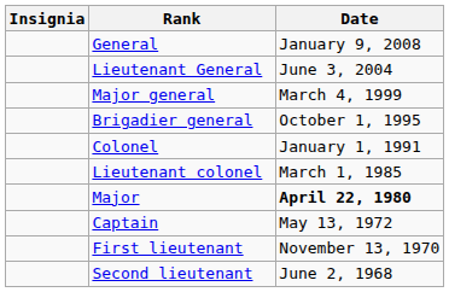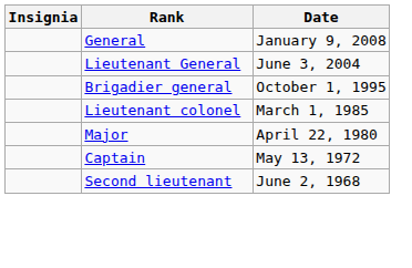 <table class="wikitable">
 <tr>
 <th>Insignia</th>
 <th>Rank</th>
 <th>Date</th>
 </tr>
 <tr>
 <td></td>
 <td><a href='#'>General</a></td>
 <td>January 9, 2008</td>
 </tr>
 <tr>
 <td></td>
 <td><a href='#'>Lieutenant General</a> </td>
 <td>June 3, 2004</td>
 </tr>
 <tr>
 <td></td>
-<td><a href='#'>Major general</a></td>
-<td>March 4, 1999</td>
-</tr>
-<tr>
-<td></td>
 <td><a href='#'>Brigadier general</a></td>
 <td>October 1, 1995</td>
-</tr>
-<tr>
-<td></td>
-<td><a href='#'>Colonel</a></td>
-<td>January 1, 1991</td>
 </tr>
 <tr>
 <td></td>
 <td><a href='#'>Lieutenant colonel</a></td>
 <td>March 1, 1985</td>
 </tr>
 <tr>
 <td></td>
 <td><a href='#'>Major</a></td>
-<td><strong>April 22, 1980</strong></td>
+<td>April 22, 1980</td>
 </tr>
 <tr>
 <td></td>
 <td><a href='#'>Captain</a></td>
 <td>May 13, 1972</td>
-</tr>
-<tr>
-<td></td>
-<td><a href='#'>First lieutenant</a></td>
-<td>November 13, 1970</td>
 </tr>
 <tr>
 <td></td>
 <td><a href='#'>Second lieutenant</a></td>
 <td>June 2, 1968</td>
 </tr>
 <tr>
 </tr>
 </table>
